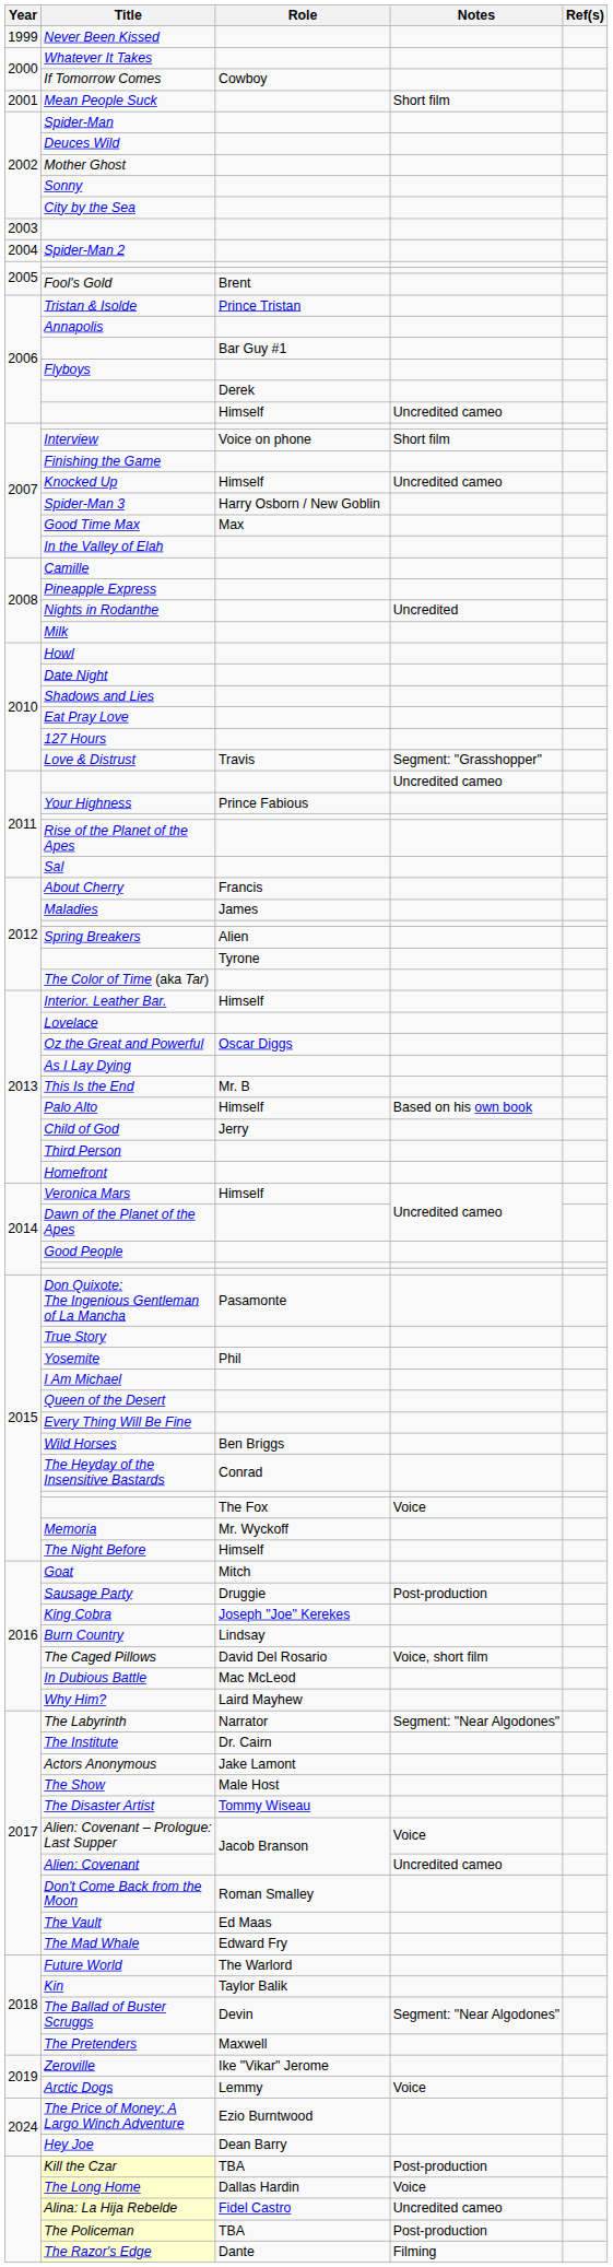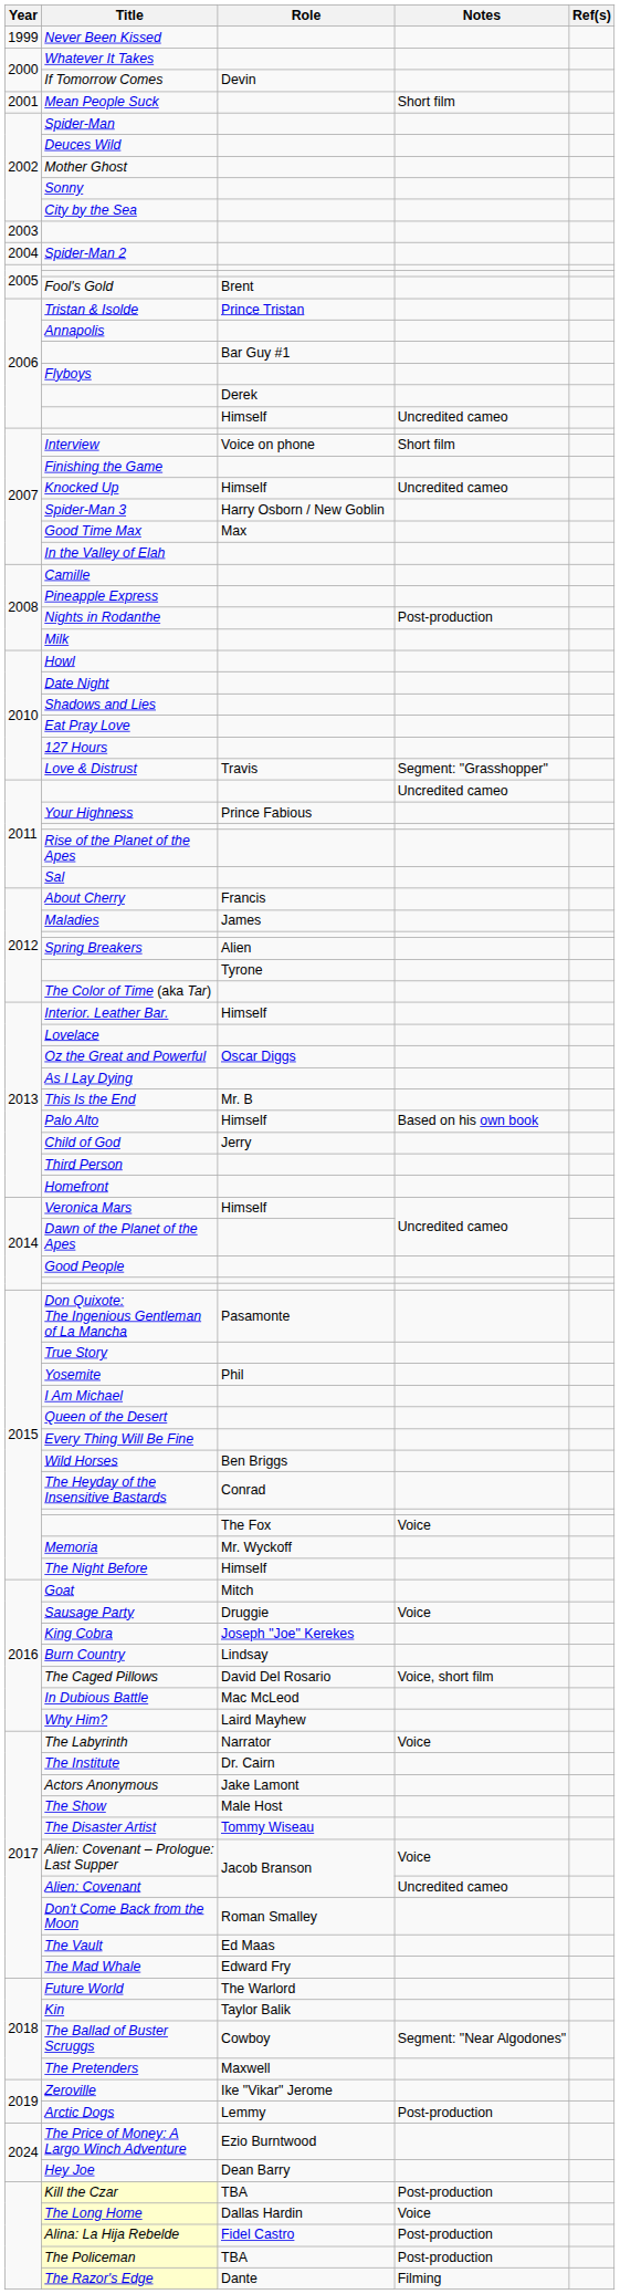 <table class="wikitable sortable">
 <tr>
 <th>Year</th>
 <th width="200">Title</th>
 <th width=200>Role</th>
 <th>Notes</th>
 <th>Ref(s)</th>
 </tr>
 <tr>
 <td>1999</td>
 <td scope="row"><em><a href='#'>Never Been Kissed</a></em></td>
 <td></td>
 <td></td>
 <td style="text-align:center;"></td>
 </tr>
 <tr>
 <td rowspan="2">2000</td>
 <td scope="row"><em><a href='#'>Whatever It Takes</a></em></td>
 <td></td>
 <td></td>
 <td style="text-align:center;"></td>
 </tr>
 <tr>
 <td scope="row"><em>If Tomorrow Comes</em></td>
-<td>Cowboy</td>
+<td>Devin</td>
 <td></td>
 <td style="text-align:center;"></td>
 </tr>
 <tr>
 <td>2001</td>
 <td scope="row"><em><a href='#'>Mean People Suck</a></em></td>
 <td></td>
 <td>Short film</td>
 <td style="text-align:center;"></td>
 </tr>
 <tr>
 <td rowspan="5">2002</td>
 <td scope="row"><em><a href='#'>Spider-Man</a></em></td>
 <td></td>
 <td></td>
 <td style="text-align:center;"></td>
 </tr>
 <tr>
 <td scope="row"><em><a href='#'>Deuces Wild</a></em></td>
 <td></td>
 <td></td>
 <td style="text-align:center;"></td>
 </tr>
 <tr>
 <td scope="row"><em>Mother Ghost</em></td>
 <td></td>
 <td></td>
 <td style="text-align:center;"></td>
 </tr>
 <tr>
 <td scope="row"><em><a href='#'>Sonny</a></em></td>
 <td></td>
 <td></td>
 <td style="text-align:center;"></td>
 </tr>
 <tr>
 <td scope="row"><em><a href='#'>City by the Sea</a></em></td>
 <td></td>
 <td></td>
 <td style="text-align:center;"></td>
 </tr>
 <tr>
 <td>2003</td>
 <td scope="row"><em></em></td>
 <td></td>
 <td></td>
 <td style="text-align:center;"></td>
 </tr>
 <tr>
 <td>2004</td>
 <td scope="row"><em><a href='#'>Spider-Man 2</a></em></td>
 <td></td>
 <td></td>
 <td style="text-align:center;"></td>
 </tr>
 <tr>
 <td rowspan="3">2005</td>
 <td scope="row"><em></em></td>
 <td></td>
 <td></td>
 <td style="text-align:center;"></td>
 </tr>
 <tr>
 <td scope="row"><em></em></td>
 <td></td>
 <td></td>
 <td style="text-align:center;"></td>
 </tr>
 <tr>
 <td scope="row"><em>Fool's Gold</em></td>
 <td>Brent</td>
 <td></td>
 <td style="text-align:center;"></td>
 </tr>
 <tr>
 <td rowspan="6">2006</td>
 <td scope="row"><em><a href='#'>Tristan & Isolde</a></em></td>
 <td><a href='#'>Prince Tristan</a></td>
 <td></td>
 <td style="text-align:center;"></td>
 </tr>
 <tr>
 <td scope="row"><em><a href='#'>Annapolis</a></em></td>
 <td></td>
 <td></td>
 <td style="text-align:center;"></td>
 </tr>
 <tr>
 <td scope="row"><em></em></td>
 <td>Bar Guy #1</td>
 <td></td>
 <td style="text-align:center;"></td>
 </tr>
 <tr>
 <td scope="row"><em><a href='#'>Flyboys</a></em></td>
 <td></td>
 <td></td>
 <td style="text-align:center;"></td>
 </tr>
 <tr>
 <td scope="row"><em></em></td>
 <td>Derek</td>
 <td></td>
 <td style="text-align:center;"></td>
 </tr>
 <tr>
 <td scope="row"><em></em></td>
 <td>Himself</td>
 <td>Uncredited cameo</td>
 <td style="text-align:center;"></td>
 </tr>
 <tr>
 <td rowspan="7">2007</td>
 <td scope="row"><em></em></td>
 <td></td>
 <td></td>
 <td style="text-align:center;"></td>
 </tr>
 <tr>
 <td scope="row"><em><a href='#'>Interview</a></em></td>
 <td>Voice on phone</td>
 <td>Short film</td>
 <td style="text-align:center;"></td>
 </tr>
 <tr>
 <td scope="row"><em><a href='#'>Finishing the Game</a></em></td>
 <td></td>
 <td></td>
 <td style="text-align:center;"></td>
 </tr>
 <tr>
 <td scope="row"><em><a href='#'>Knocked Up</a></em></td>
 <td>Himself</td>
 <td>Uncredited cameo</td>
 <td style="text-align:center;"></td>
 </tr>
 <tr>
 <td scope="row"><em><a href='#'>Spider-Man 3</a></em></td>
 <td>Harry Osborn / New Goblin</td>
 <td></td>
 <td style="text-align:center;"></td>
 </tr>
 <tr>
 <td scope="row"><em><a href='#'>Good Time Max</a></em></td>
 <td>Max</td>
 <td></td>
 <td style="text-align:center;"></td>
 </tr>
 <tr>
 <td scope="row"><em><a href='#'>In the Valley of Elah</a></em></td>
 <td></td>
 <td></td>
 <td style="text-align:center;"></td>
 </tr>
 <tr>
 <td rowspan="4">2008</td>
 <td scope="row"><em><a href='#'>Camille</a></em></td>
 <td></td>
 <td></td>
 <td style="text-align:center;"></td>
 </tr>
 <tr>
 <td scope="row"><em><a href='#'>Pineapple Express</a></em></td>
 <td></td>
 <td></td>
 <td style="text-align:center;"></td>
 </tr>
 <tr>
 <td scope="row"><em><a href='#'>Nights in Rodanthe</a></em></td>
 <td></td>
-<td>Uncredited</td>
+<td>Post-production</td>
 <td style="text-align:center;"></td>
 </tr>
 <tr>
 <td scope="row"><em><a href='#'>Milk</a></em></td>
 <td></td>
 <td></td>
 <td style="text-align:center;"></td>
 </tr>
 <tr>
 <td rowspan="6">2010</td>
 <td scope="row"><em><a href='#'>Howl</a></em></td>
 <td></td>
 <td></td>
 <td style="text-align:center;"></td>
 </tr>
 <tr>
 <td scope="row"><em><a href='#'>Date Night</a></em></td>
 <td></td>
 <td></td>
 <td style="text-align:center;"></td>
 </tr>
 <tr>
 <td scope="row"><em><a href='#'>Shadows and Lies</a></em></td>
 <td></td>
 <td></td>
 <td style="text-align:center;"></td>
 </tr>
 <tr>
 <td scope="row"><em><a href='#'>Eat Pray Love</a></em></td>
 <td></td>
 <td></td>
 <td style="text-align:center;"></td>
 </tr>
 <tr>
 <td scope="row"><em><a href='#'>127 Hours</a></em></td>
 <td></td>
 <td></td>
 <td style="text-align:center;"></td>
 </tr>
 <tr>
 <td scope="row"><em><a href='#'>Love & Distrust</a></em></td>
 <td>Travis</td>
 <td>Segment: "Grasshopper"</td>
 <td style="text-align:center;"></td>
 </tr>
 <tr>
 <td rowspan="5">2011</td>
 <td scope="row"><em></em></td>
 <td></td>
 <td>Uncredited cameo</td>
 <td style="text-align:center;"></td>
 </tr>
 <tr>
 <td scope="row"><em><a href='#'>Your Highness</a></em></td>
 <td>Prince Fabious</td>
 <td></td>
 <td style="text-align:center;"></td>
 </tr>
 <tr>
 <td scope="row"><em></em></td>
 <td></td>
 <td></td>
 <td style="text-align:center;"></td>
 </tr>
 <tr>
 <td scope="row"><em><a href='#'>Rise of the Planet of the Apes</a></em></td>
 <td></td>
 <td></td>
 <td style="text-align:center;"></td>
 </tr>
 <tr>
 <td scope="row"><em><a href='#'>Sal</a></em></td>
 <td></td>
 <td></td>
 <td style="text-align:center;"></td>
 </tr>
 <tr>
 <td rowspan="6">2012</td>
 <td scope="row"><em><a href='#'>About Cherry</a></em></td>
 <td>Francis</td>
 <td></td>
 <td style="text-align:center;"></td>
 </tr>
 <tr>
 <td scope="row"><em><a href='#'>Maladies</a></em></td>
 <td>James</td>
 <td></td>
 <td style="text-align:center;"></td>
 </tr>
 <tr>
 <td scope="row"><em></em></td>
 <td></td>
 <td></td>
 <td style="text-align:center;"></td>
 </tr>
 <tr>
 <td scope="row"><em><a href='#'>Spring Breakers</a></em></td>
 <td>Alien</td>
 <td></td>
 <td style="text-align:center;"></td>
 </tr>
 <tr>
 <td scope="row"><em></em></td>
 <td>Tyrone</td>
 <td></td>
 <td style="text-align:center;"></td>
 </tr>
 <tr>
 <td scope="row"><em><a href='#'>The Color of Time</a></em> (aka <em>Tar</em>)</td>
 <td></td>
 <td></td>
 <td style="text-align:center;"></td>
 </tr>
 <tr>
 <td rowspan="9">2013</td>
 <td scope="row"><em><a href='#'>Interior. Leather Bar.</a></em></td>
 <td>Himself</td>
 <td></td>
 <td style="text-align:center;"></td>
 </tr>
 <tr>
 <td scope="row"><em><a href='#'>Lovelace</a></em></td>
 <td></td>
 <td></td>
 <td style="text-align:center;"></td>
 </tr>
 <tr>
 <td scope="row"><em><a href='#'>Oz the Great and Powerful</a></em></td>
 <td><a href='#'>Oscar Diggs</a></td>
 <td></td>
 <td style="text-align:center;"></td>
 </tr>
 <tr>
 <td scope="row"><em><a href='#'>As I Lay Dying</a></em></td>
 <td></td>
 <td></td>
 <td style="text-align:center;"></td>
 </tr>
 <tr>
 <td scope="row"><em><a href='#'>This Is the End</a></em></td>
 <td>Mr. B</td>
 <td></td>
 <td style="text-align:center;"></td>
 </tr>
 <tr>
 <td scope="row"><em><a href='#'>Palo Alto</a></em></td>
 <td>Himself</td>
 <td>Based on his <a href='#'>own book</a></td>
 <td style="text-align:center;"></td>
 </tr>
 <tr>
 <td scope="row"><em><a href='#'>Child of God</a></em></td>
 <td>Jerry</td>
 <td></td>
 <td style="text-align:center;"></td>
 </tr>
 <tr>
 <td scope="row"><em><a href='#'>Third Person</a></em></td>
 <td></td>
 <td></td>
 <td style="text-align:center;"></td>
 </tr>
 <tr>
 <td scope="row"><em><a href='#'>Homefront</a></em></td>
 <td></td>
 <td></td>
 <td style="text-align:center;"></td>
 </tr>
 <tr>
 <td rowspan="5">2014</td>
 <td scope="row"><em><a href='#'>Veronica Mars</a></em></td>
 <td>Himself</td>
 <td rowspan=2>Uncredited cameo</td>
 <td style="text-align:center;"></td>
 </tr>
 <tr>
 <td scope="row"><em><a href='#'>Dawn of the Planet of the Apes</a></em></td>
 <td></td>
 <td style="text-align:center;"></td>
 </tr>
 <tr>
 <td scope="row"><em><a href='#'>Good People</a></em></td>
 <td></td>
 <td></td>
 <td style="text-align:center;"></td>
 </tr>
 <tr>
 <td scope="row"><em></em></td>
 <td></td>
 <td></td>
 <td style="text-align:center;"></td>
 </tr>
 <tr>
 <td scope="row"><em></em></td>
 <td></td>
 <td></td>
 <td style="text-align:center;"></td>
 </tr>
 <tr>
 <td rowspan="12">2015</td>
 <td scope="row"><em><a href='#'>Don Quixote:<br>The Ingenious Gentleman of La Mancha</a></em></td>
 <td>Pasamonte</td>
 <td></td>
 <td style="text-align:center;"></td>
 </tr>
 <tr>
 <td scope="row"><em><a href='#'>True Story</a></em></td>
 <td></td>
 <td></td>
 <td style="text-align:center;"></td>
 </tr>
 <tr>
 <td scope="row"><em><a href='#'>Yosemite</a></em></td>
 <td>Phil</td>
 <td></td>
 <td style="text-align:center;"></td>
 </tr>
 <tr>
 <td scope="row"><em><a href='#'>I Am Michael</a></em></td>
 <td></td>
 <td></td>
 <td style="text-align:center;"></td>
 </tr>
 <tr>
 <td scope="row"><em><a href='#'>Queen of the Desert</a></em></td>
 <td></td>
 <td></td>
 <td style="text-align:center;"></td>
 </tr>
 <tr>
 <td scope="row"><em><a href='#'>Every Thing Will Be Fine</a></em></td>
 <td></td>
 <td></td>
 <td style="text-align:center;"></td>
 </tr>
 <tr>
 <td scope="row"><em><a href='#'>Wild Horses</a></em></td>
 <td>Ben Briggs</td>
 <td></td>
 <td style="text-align:center;"></td>
 </tr>
 <tr>
 <td scope="row"><em><a href='#'>The Heyday of the Insensitive Bastards</a></em></td>
 <td>Conrad</td>
 <td></td>
 <td style="text-align:center;"></td>
 </tr>
 <tr>
 <td scope="row"><em></em></td>
 <td></td>
 <td></td>
 <td style="text-align:center;"></td>
 </tr>
 <tr>
 <td scope="row"><em></em></td>
 <td>The Fox</td>
 <td>Voice</td>
 <td style="text-align:center;"></td>
 </tr>
 <tr>
 <td scope="row"><em><a href='#'>Memoria</a></em></td>
 <td>Mr. Wyckoff</td>
 <td></td>
 <td style="text-align:center;"></td>
 </tr>
 <tr>
 <td scope="row"><em><a href='#'>The Night Before</a></em></td>
 <td>Himself</td>
 <td></td>
 <td style="text-align:center;"></td>
 </tr>
 <tr>
 <td rowspan="7">2016</td>
 <td scope="row"><em><a href='#'>Goat</a></em></td>
 <td>Mitch</td>
 <td></td>
 <td style="text-align:center;"></td>
 </tr>
 <tr>
 <td scope="row"><em><a href='#'>Sausage Party</a></em></td>
 <td>Druggie</td>
-<td>Post-production</td>
+<td>Voice</td>
 <td style="text-align:center;"></td>
 </tr>
 <tr>
 <td scope="row"><a href='#'><em>King Cobra</em></a></td>
 <td><a href='#'>Joseph "Joe" Kerekes</a></td>
 <td></td>
 <td style="text-align:center;"></td>
 </tr>
 <tr>
 <td scope="row"><em><a href='#'>Burn Country</a></em></td>
 <td>Lindsay</td>
 <td></td>
 <td style="text-align:center;"></td>
 </tr>
 <tr>
 <td scope="row"><em>The Caged Pillows</em></td>
 <td>David Del Rosario</td>
 <td>Voice, short film</td>
 <td style="text-align:center;"></td>
 </tr>
 <tr>
 <td scope="row"><em><a href='#'>In Dubious Battle</a></em></td>
 <td>Mac McLeod</td>
 <td></td>
 <td style="text-align:center;"></td>
 </tr>
 <tr>
 <td scope="row"><em><a href='#'>Why Him?</a></em></td>
 <td>Laird Mayhew</td>
 <td></td>
 <td style="text-align:center;"></td>
 </tr>
 <tr>
 <td rowspan="10">2017</td>
 <td scope="row"><em>The Labyrinth</em></td>
 <td>Narrator</td>
-<td>Segment: "Near Algodones"</td>
+<td>Voice</td>
 <td style="text-align:center;"></td>
 </tr>
 <tr>
 <td scope="row"><em><a href='#'>The Institute</a></em></td>
 <td>Dr. Cairn</td>
 <td></td>
 <td style="text-align:center;"></td>
 </tr>
 <tr>
 <td scope="row"><em>Actors Anonymous</em></td>
 <td>Jake Lamont</td>
 <td></td>
 <td style="text-align:center;"></td>
 </tr>
 <tr>
 <td scope="row"><em><a href='#'>The Show</a></em></td>
 <td>Male Host</td>
 <td></td>
 <td style="text-align:center;"></td>
 </tr>
 <tr>
 <td scope="row"><em><a href='#'>The Disaster Artist</a></em></td>
 <td><a href='#'>Tommy Wiseau</a></td>
 <td></td>
 <td style="text-align:center;"></td>
 </tr>
 <tr>
 <td scope="row"><em>Alien: Covenant – Prologue: Last Supper</em></td>
 <td rowspan="2">Jacob Branson</td>
 <td>Voice</td>
 <td style="text-align:center;"></td>
 </tr>
 <tr>
 <td scope="row"><em><a href='#'>Alien: Covenant</a></em></td>
 <td>Uncredited cameo</td>
 <td style="text-align:center;"></td>
 </tr>
 <tr>
 <td scope="row"><em><a href='#'>Don't Come Back from the Moon</a></em></td>
 <td>Roman Smalley</td>
 <td></td>
 <td style="text-align:center;"></td>
 </tr>
 <tr>
 <td scope="row"><em><a href='#'>The Vault</a></em></td>
 <td>Ed Maas</td>
 <td></td>
 <td style="text-align:center;"></td>
 </tr>
 <tr>
 <td scope="row"><em><a href='#'>The Mad Whale</a></em></td>
 <td>Edward Fry</td>
 <td></td>
 <td style="text-align:center;"></td>
 </tr>
 <tr>
 <td rowspan="4">2018</td>
 <td scope="row"><em><a href='#'>Future World</a></em></td>
 <td>The Warlord</td>
 <td></td>
 <td style="text-align:center;"></td>
 </tr>
 <tr>
 <td scope="row"><em><a href='#'>Kin</a></em></td>
 <td>Taylor Balik</td>
 <td></td>
 <td style="text-align:center;"></td>
 </tr>
 <tr>
 <td scope="row"><em><a href='#'>The Ballad of Buster Scruggs</a></em></td>
-<td>Devin</td>
+<td>Cowboy</td>
 <td>Segment: "Near Algodones"</td>
 <td style="text-align:center;"></td>
 </tr>
 <tr>
 <td scope="row"><em><a href='#'>The Pretenders</a></em></td>
 <td>Maxwell</td>
 <td></td>
 <td style="text-align:center;"></td>
 </tr>
 <tr>
 <td rowspan="2">2019</td>
 <td scope="row"><em><a href='#'>Zeroville</a></em></td>
 <td>Ike "Vikar" Jerome</td>
 <td></td>
 <td style="text-align:center;"></td>
 </tr>
 <tr>
 <td scope="row"><em><a href='#'>Arctic Dogs</a></em></td>
 <td>Lemmy</td>
-<td>Voice</td>
+<td>Post-production</td>
 <td style="text-align:center;"></td>
 </tr>
 <tr>
 <td rowspan="2">2024</td>
 <td scope="row"><em><a href='#'>The Price of Money: A Largo Winch Adventure</a></em></td>
 <td>Ezio Burntwood</td>
 <td></td>
 <td style="text-align:center;"><br></td>
 </tr>
 <tr>
 <td scope="row"><em><a href='#'>Hey Joe</a></em></td>
 <td>Dean Barry</td>
 <td></td>
 <td></td>
 </tr>
 <tr>
 <td rowspan="5"></td>
 <td scope="row" style="background:#FFFFCC;"><em>Kill the Czar</em> </td>
 <td>TBA</td>
 <td>Post-production</td>
 <td style="text-align:center;"></td>
 </tr>
 <tr>
 <td scope="row" style="background:#FFFFCC;"><em><a href='#'>The Long Home</a></em> </td>
 <td>Dallas Hardin</td>
 <td>Voice</td>
 <td style="text-align:center;"></td>
 </tr>
 <tr>
 <td scope="row" style="background:#FFFFCC;"><em>Alina: La Hija Rebelde</em> </td>
 <td><a href='#'>Fidel Castro</a></td>
-<td>Uncredited cameo</td>
+<td>Post-production</td>
 <td style="text-align:center;"><br></td>
 </tr>
 <tr>
 <td scope="row" style="background:#FFFFCC;"><em>The Policeman</em> </td>
 <td>TBA</td>
 <td>Post-production</td>
 <td style="text-align:center;"></td>
 </tr>
 <tr>
 <td scope="row" style="background:#FFFFCC;"><a href='#'><em>The Razor's Edge</em></a> </td>
 <td>Dante</td>
 <td>Filming</td>
 <td></td>
 </tr>
 </table>
